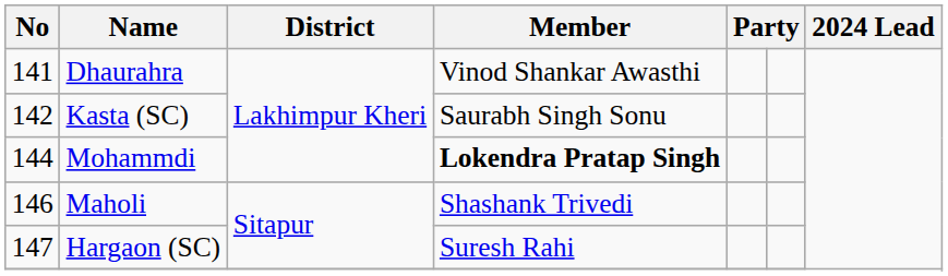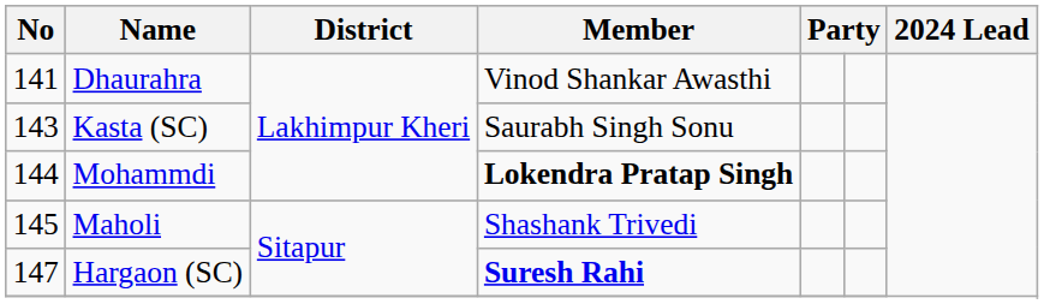 <table class="wikitable sortable">
 <tr>
 <th>No</th>
 <th>Name</th>
 <th>District</th>
 <th>Member</th>
 <th colspan="2">Party</th>
 <th colspan="2">2024 Lead</th>
 </tr>
 <tr>
 <td>141</td>
 <td><a href='#'>Dhaurahra</a></td>
 <td rowspan="3"><a href='#'>Lakhimpur Kheri</a></td>
 <td>Vinod Shankar Awasthi</td>
 <td></td>
 <td></td>
 </tr>
 <tr>
-<td>142</td>
+<td>143</td>
 <td><a href='#'>Kasta</a> (SC)</td>
 <td>Saurabh Singh Sonu</td>
 <td></td>
 <td></td>
 </tr>
 <tr>
 <td>144</td>
 <td><a href='#'>Mohammdi</a></td>
 <td><strong>Lokendra Pratap Singh</strong></td>
 <td></td>
 <td></td>
 </tr>
 <tr>
-<td>146</td>
+<td>145</td>
 <td><a href='#'>Maholi</a></td>
 <td rowspan="2"><a href='#'>Sitapur</a></td>
 <td><a href='#'>Shashank Trivedi</a></td>
 <td></td>
 <td></td>
 </tr>
 <tr>
 <td>147</td>
 <td><a href='#'>Hargaon</a> (SC)</td>
-<td><a href='#'>Suresh Rahi</a></td>
+<td><strong><a href='#'>Suresh Rahi</a></strong></td>
 <td></td>
 <td></td>
 </tr>
 <tr>
 </tr>
 </table>
